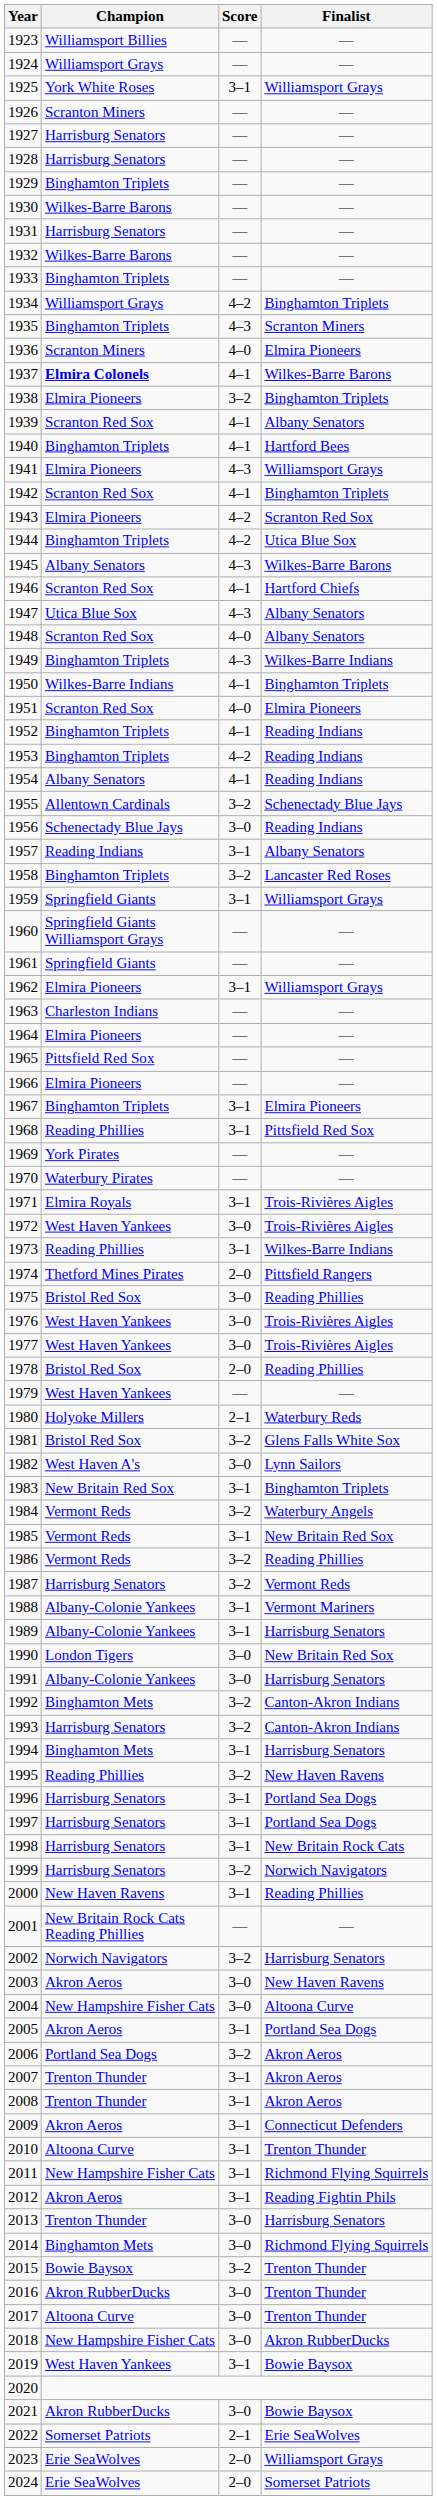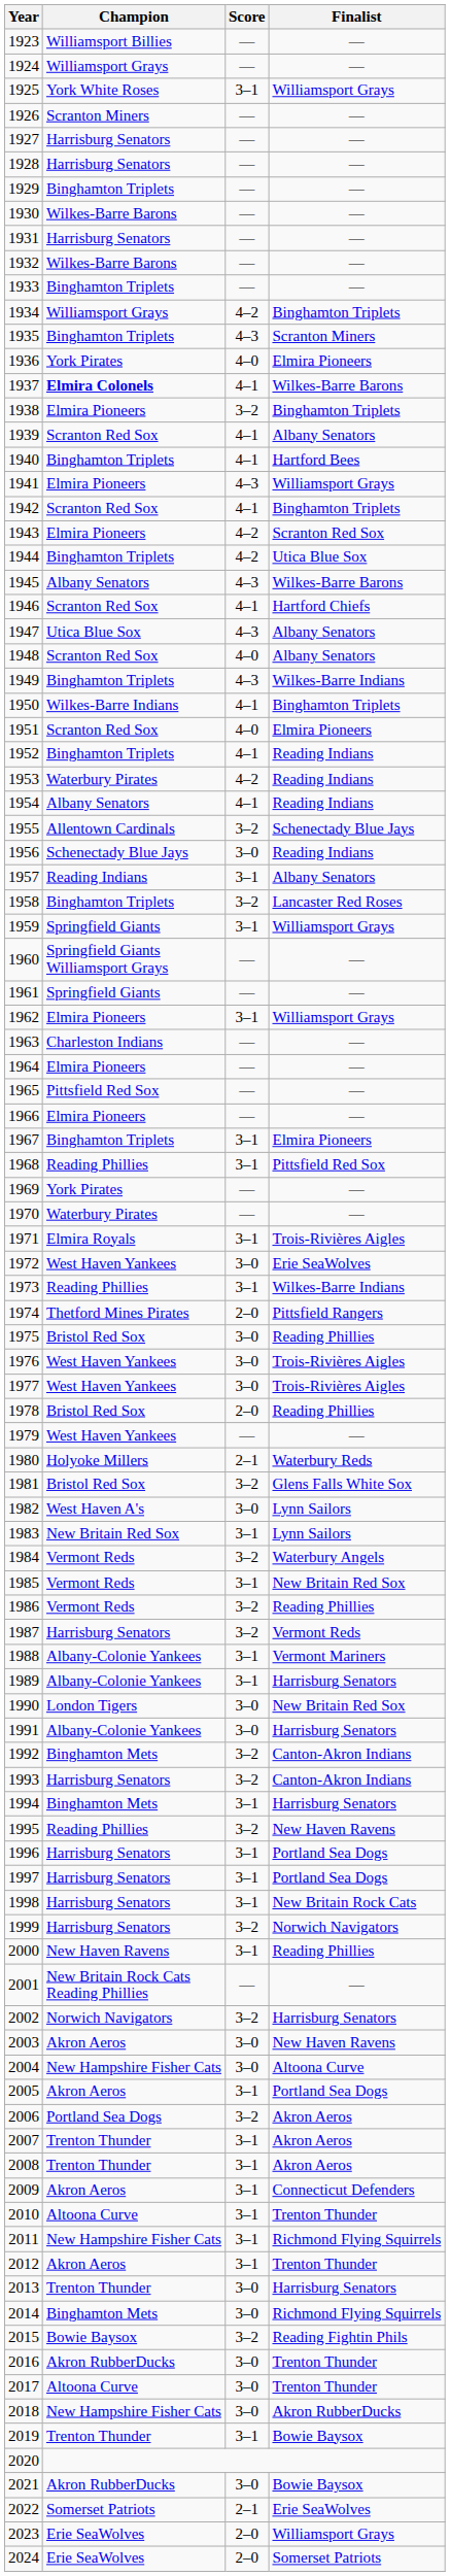 <table class="wikitable sortable" style="text-align:center;">
 <tr>
 <th>Year</th>
 <th>Champion</th>
 <th class="unsortable">Score</th>
 <th>Finalist</th>
 </tr>
 <tr>
 <td>1923</td>
 <td align=left><a href='#'>Williamsport Billies</a></td>
 <td>—</td>
 <td>—</td>
 </tr>
 <tr>
 <td>1924</td>
 <td align=left><a href='#'>Williamsport Grays</a></td>
 <td>—</td>
 <td>—</td>
 </tr>
 <tr>
 <td>1925</td>
 <td align=left><a href='#'>York White Roses</a></td>
 <td>3–1</td>
 <td align=left><a href='#'>Williamsport Grays</a></td>
 </tr>
 <tr>
 <td>1926</td>
 <td align=left><a href='#'>Scranton Miners</a></td>
 <td>—</td>
 <td>—</td>
 </tr>
 <tr>
 <td>1927</td>
 <td align=left><a href='#'>Harrisburg Senators</a></td>
 <td>—</td>
 <td>—</td>
 </tr>
 <tr>
 <td>1928</td>
 <td align=left><a href='#'>Harrisburg Senators</a></td>
 <td>—</td>
 <td>—</td>
 </tr>
 <tr>
 <td>1929</td>
 <td align=left><a href='#'>Binghamton Triplets</a></td>
 <td>—</td>
 <td>—</td>
 </tr>
 <tr>
 <td>1930</td>
 <td align=left><a href='#'>Wilkes-Barre Barons</a></td>
 <td>—</td>
 <td>—</td>
 </tr>
 <tr>
 <td>1931</td>
 <td align=left><a href='#'>Harrisburg Senators</a></td>
 <td>—</td>
 <td>—</td>
 </tr>
 <tr>
 <td>1932</td>
 <td align=left><a href='#'>Wilkes-Barre Barons</a></td>
 <td>—</td>
 <td>—</td>
 </tr>
 <tr>
 <td>1933</td>
 <td align=left><a href='#'>Binghamton Triplets</a></td>
 <td>—</td>
 <td>—</td>
 </tr>
 <tr>
 <td>1934</td>
 <td align=left><a href='#'>Williamsport Grays</a></td>
 <td>4–2</td>
 <td align=left><a href='#'>Binghamton Triplets</a></td>
 </tr>
 <tr>
 <td>1935</td>
 <td align=left><a href='#'>Binghamton Triplets</a></td>
 <td>4–3</td>
 <td align=left><a href='#'>Scranton Miners</a></td>
 </tr>
 <tr>
 <td>1936</td>
-<td align=left><a href='#'>Scranton Miners</a></td>
+<td align=left><a href='#'>York Pirates</a></td>
 <td>4–0</td>
 <td align=left><a href='#'>Elmira Pioneers</a></td>
 </tr>
 <tr>
 <td>1937</td>
 <td align=left><strong><a href='#'>Elmira Colonels</a></strong></td>
 <td>4–1</td>
 <td align=left><a href='#'>Wilkes-Barre Barons</a></td>
 </tr>
 <tr>
 <td>1938</td>
 <td align=left><a href='#'>Elmira Pioneers</a></td>
 <td>3–2</td>
 <td align=left><a href='#'>Binghamton Triplets</a></td>
 </tr>
 <tr>
 <td>1939</td>
 <td align=left><a href='#'>Scranton Red Sox</a></td>
 <td>4–1</td>
 <td align=left><a href='#'>Albany Senators</a></td>
 </tr>
 <tr>
 <td>1940</td>
 <td align=left><a href='#'>Binghamton Triplets</a></td>
 <td>4–1</td>
 <td align=left><a href='#'>Hartford Bees</a></td>
 </tr>
 <tr>
 <td>1941</td>
 <td align=left><a href='#'>Elmira Pioneers</a></td>
 <td>4–3</td>
 <td align=left><a href='#'>Williamsport Grays</a></td>
 </tr>
 <tr>
 <td>1942</td>
 <td align=left><a href='#'>Scranton Red Sox</a></td>
 <td>4–1</td>
 <td align=left><a href='#'>Binghamton Triplets</a></td>
 </tr>
 <tr>
 <td>1943</td>
 <td align=left><a href='#'>Elmira Pioneers</a></td>
 <td>4–2</td>
 <td align=left><a href='#'>Scranton Red Sox</a></td>
 </tr>
 <tr>
 <td>1944</td>
 <td align=left><a href='#'>Binghamton Triplets</a></td>
 <td>4–2</td>
 <td align=left><a href='#'>Utica Blue Sox</a></td>
 </tr>
 <tr>
 <td>1945</td>
 <td align=left><a href='#'>Albany Senators</a></td>
 <td>4–3</td>
 <td align=left><a href='#'>Wilkes-Barre Barons</a></td>
 </tr>
 <tr>
 <td>1946</td>
 <td align=left><a href='#'>Scranton Red Sox</a></td>
 <td>4–1</td>
 <td align=left><a href='#'>Hartford Chiefs</a></td>
 </tr>
 <tr>
 <td>1947</td>
 <td align=left><a href='#'>Utica Blue Sox</a></td>
 <td>4–3</td>
 <td align=left><a href='#'>Albany Senators</a></td>
 </tr>
 <tr>
 <td>1948</td>
 <td align=left><a href='#'>Scranton Red Sox</a></td>
 <td>4–0</td>
 <td align=left><a href='#'>Albany Senators</a></td>
 </tr>
 <tr>
 <td>1949</td>
 <td align=left><a href='#'>Binghamton Triplets</a></td>
 <td>4–3</td>
 <td align=left><a href='#'>Wilkes-Barre Indians</a></td>
 </tr>
 <tr>
 <td>1950</td>
 <td align=left><a href='#'>Wilkes-Barre Indians</a></td>
 <td>4–1</td>
 <td align=left><a href='#'>Binghamton Triplets</a></td>
 </tr>
 <tr>
 <td>1951</td>
 <td align=left><a href='#'>Scranton Red Sox</a></td>
 <td>4–0</td>
 <td align=left><a href='#'>Elmira Pioneers</a></td>
 </tr>
 <tr>
 <td>1952</td>
 <td align=left><a href='#'>Binghamton Triplets</a></td>
 <td>4–1</td>
 <td align=left><a href='#'>Reading Indians</a></td>
 </tr>
 <tr>
 <td>1953</td>
-<td align=left><a href='#'>Binghamton Triplets</a></td>
+<td align=left><a href='#'>Waterbury Pirates</a></td>
 <td>4–2</td>
 <td align=left><a href='#'>Reading Indians</a></td>
 </tr>
 <tr>
 <td>1954</td>
 <td align=left><a href='#'>Albany Senators</a></td>
 <td>4–1</td>
 <td align=left><a href='#'>Reading Indians</a></td>
 </tr>
 <tr>
 <td>1955</td>
 <td align=left><a href='#'>Allentown Cardinals</a></td>
 <td>3–2</td>
 <td align=left><a href='#'>Schenectady Blue Jays</a></td>
 </tr>
 <tr>
 <td>1956</td>
 <td align=left><a href='#'>Schenectady Blue Jays</a></td>
 <td>3–0</td>
 <td align=left><a href='#'>Reading Indians</a></td>
 </tr>
 <tr>
 <td>1957</td>
 <td align=left><a href='#'>Reading Indians</a></td>
 <td>3–1</td>
 <td align=left><a href='#'>Albany Senators</a></td>
 </tr>
 <tr>
 <td>1958</td>
 <td align=left><a href='#'>Binghamton Triplets</a></td>
 <td>3–2</td>
 <td align=left><a href='#'>Lancaster Red Roses</a></td>
 </tr>
 <tr>
 <td>1959</td>
 <td align=left><a href='#'>Springfield Giants</a></td>
 <td>3–1</td>
 <td align=left><a href='#'>Williamsport Grays</a></td>
 </tr>
 <tr>
 <td>1960</td>
 <td align=left><a href='#'>Springfield Giants</a><br><a href='#'>Williamsport Grays</a></td>
 <td>—</td>
 <td>—</td>
 </tr>
 <tr>
 <td>1961</td>
 <td align=left><a href='#'>Springfield Giants</a></td>
 <td>—</td>
 <td>—</td>
 </tr>
 <tr>
 <td>1962</td>
 <td align=left><a href='#'>Elmira Pioneers</a></td>
 <td>3–1</td>
 <td align=left><a href='#'>Williamsport Grays</a></td>
 </tr>
 <tr>
 <td>1963</td>
 <td align=left><a href='#'>Charleston Indians</a></td>
 <td>—</td>
 <td>—</td>
 </tr>
 <tr>
 <td>1964</td>
 <td align=left><a href='#'>Elmira Pioneers</a></td>
 <td>—</td>
 <td>—</td>
 </tr>
 <tr>
 <td>1965</td>
 <td align=left><a href='#'>Pittsfield Red Sox</a></td>
 <td>—</td>
 <td>—</td>
 </tr>
 <tr>
 <td>1966</td>
 <td align=left><a href='#'>Elmira Pioneers</a></td>
 <td>—</td>
 <td>—</td>
 </tr>
 <tr>
 <td>1967</td>
 <td align=left><a href='#'>Binghamton Triplets</a></td>
 <td>3–1</td>
 <td align=left><a href='#'>Elmira Pioneers</a></td>
 </tr>
 <tr>
 <td>1968</td>
 <td align=left><a href='#'>Reading Phillies</a></td>
 <td>3–1</td>
 <td align=left><a href='#'>Pittsfield Red Sox</a></td>
 </tr>
 <tr>
 <td>1969</td>
 <td align=left><a href='#'>York Pirates</a></td>
 <td>—</td>
 <td>—</td>
 </tr>
 <tr>
 <td>1970</td>
 <td align=left><a href='#'>Waterbury Pirates</a></td>
 <td>—</td>
 <td>—</td>
 </tr>
 <tr>
 <td>1971</td>
 <td align=left><a href='#'>Elmira Royals</a></td>
 <td>3–1</td>
 <td align=left><a href='#'>Trois-Rivières Aigles</a></td>
 </tr>
 <tr>
 <td>1972</td>
 <td align=left><a href='#'>West Haven Yankees</a></td>
 <td>3–0</td>
-<td align=left><a href='#'>Trois-Rivières Aigles</a></td>
+<td align=left><a href='#'>Erie SeaWolves</a></td>
 </tr>
 <tr>
 <td>1973</td>
 <td align=left><a href='#'>Reading Phillies</a></td>
 <td>3–1</td>
 <td align=left><a href='#'>Wilkes-Barre Indians</a></td>
 </tr>
 <tr>
 <td>1974</td>
 <td align=left><a href='#'>Thetford Mines Pirates</a></td>
 <td>2–0</td>
 <td align=left><a href='#'>Pittsfield Rangers</a></td>
 </tr>
 <tr>
 <td>1975</td>
 <td align=left><a href='#'>Bristol Red Sox</a></td>
 <td>3–0</td>
 <td align=left><a href='#'>Reading Phillies</a></td>
 </tr>
 <tr>
 <td>1976</td>
 <td align=left><a href='#'>West Haven Yankees</a></td>
 <td>3–0</td>
 <td align=left><a href='#'>Trois-Rivières Aigles</a></td>
 </tr>
 <tr>
 <td>1977</td>
 <td align=left><a href='#'>West Haven Yankees</a></td>
 <td>3–0</td>
 <td align=left><a href='#'>Trois-Rivières Aigles</a></td>
 </tr>
 <tr>
 <td>1978</td>
 <td align=left><a href='#'>Bristol Red Sox</a></td>
 <td>2–0</td>
 <td align=left><a href='#'>Reading Phillies</a></td>
 </tr>
 <tr>
 <td>1979</td>
 <td align=left><a href='#'>West Haven Yankees</a></td>
 <td>—</td>
 <td>—</td>
 </tr>
 <tr>
 <td>1980</td>
 <td align=left><a href='#'>Holyoke Millers</a></td>
 <td>2–1</td>
 <td align=left><a href='#'>Waterbury Reds</a></td>
 </tr>
 <tr>
 <td>1981</td>
 <td align=left><a href='#'>Bristol Red Sox</a></td>
 <td>3–2</td>
 <td align=left><a href='#'>Glens Falls White Sox</a></td>
 </tr>
 <tr>
 <td>1982</td>
 <td align=left><a href='#'>West Haven A's</a></td>
 <td>3–0</td>
 <td align=left><a href='#'>Lynn Sailors</a></td>
 </tr>
 <tr>
 <td>1983</td>
 <td align=left><a href='#'>New Britain Red Sox</a></td>
 <td>3–1</td>
-<td align=left><a href='#'>Binghamton Triplets</a></td>
+<td align=left><a href='#'>Lynn Sailors</a></td>
 </tr>
 <tr>
 <td>1984</td>
 <td align=left><a href='#'>Vermont Reds</a></td>
 <td>3–2</td>
 <td align=left><a href='#'>Waterbury Angels</a></td>
 </tr>
 <tr>
 <td>1985</td>
 <td align=left><a href='#'>Vermont Reds</a></td>
 <td>3–1</td>
 <td align=left><a href='#'>New Britain Red Sox</a></td>
 </tr>
 <tr>
 <td>1986</td>
 <td align=left><a href='#'>Vermont Reds</a></td>
 <td>3–2</td>
 <td align=left><a href='#'>Reading Phillies</a></td>
 </tr>
 <tr>
 <td>1987</td>
 <td align=left><a href='#'>Harrisburg Senators</a></td>
 <td>3–2</td>
 <td align=left><a href='#'>Vermont Reds</a></td>
 </tr>
 <tr>
 <td>1988</td>
 <td align=left><a href='#'>Albany-Colonie Yankees</a></td>
 <td>3–1</td>
 <td align=left><a href='#'>Vermont Mariners</a></td>
 </tr>
 <tr>
 <td>1989</td>
 <td align=left><a href='#'>Albany-Colonie Yankees</a></td>
 <td>3–1</td>
 <td align=left><a href='#'>Harrisburg Senators</a></td>
 </tr>
 <tr>
 <td>1990</td>
 <td align=left><a href='#'>London Tigers</a></td>
 <td>3–0</td>
 <td align=left><a href='#'>New Britain Red Sox</a></td>
 </tr>
 <tr>
 <td>1991</td>
 <td align=left><a href='#'>Albany-Colonie Yankees</a></td>
 <td>3–0</td>
 <td align=left><a href='#'>Harrisburg Senators</a></td>
 </tr>
 <tr>
 <td>1992</td>
 <td align=left><a href='#'>Binghamton Mets</a></td>
 <td>3–2</td>
 <td align=left><a href='#'>Canton-Akron Indians</a></td>
 </tr>
 <tr>
 <td>1993</td>
 <td align=left><a href='#'>Harrisburg Senators</a></td>
 <td>3–2</td>
 <td align=left><a href='#'>Canton-Akron Indians</a></td>
 </tr>
 <tr>
 <td>1994</td>
 <td align=left><a href='#'>Binghamton Mets</a></td>
 <td>3–1</td>
 <td align=left><a href='#'>Harrisburg Senators</a></td>
 </tr>
 <tr>
 <td>1995</td>
 <td align=left><a href='#'>Reading Phillies</a></td>
 <td>3–2</td>
 <td align=left><a href='#'>New Haven Ravens</a></td>
 </tr>
 <tr>
 <td>1996</td>
 <td align=left><a href='#'>Harrisburg Senators</a></td>
 <td>3–1</td>
 <td align=left><a href='#'>Portland Sea Dogs</a></td>
 </tr>
 <tr>
 <td>1997</td>
 <td align=left><a href='#'>Harrisburg Senators</a></td>
 <td>3–1</td>
 <td align=left><a href='#'>Portland Sea Dogs</a></td>
 </tr>
 <tr>
 <td>1998</td>
 <td align=left><a href='#'>Harrisburg Senators</a></td>
 <td>3–1</td>
 <td align=left><a href='#'>New Britain Rock Cats</a></td>
 </tr>
 <tr>
 <td>1999</td>
 <td align=left><a href='#'>Harrisburg Senators</a></td>
 <td>3–2</td>
 <td align=left><a href='#'>Norwich Navigators</a></td>
 </tr>
 <tr>
 <td>2000</td>
 <td align=left><a href='#'>New Haven Ravens</a></td>
 <td>3–1</td>
 <td align=left><a href='#'>Reading Phillies</a></td>
 </tr>
 <tr>
 <td>2001</td>
 <td align=left><a href='#'>New Britain Rock Cats</a><br><a href='#'>Reading Phillies</a></td>
 <td>—</td>
 <td>—</td>
 </tr>
 <tr>
 <td>2002</td>
 <td align=left><a href='#'>Norwich Navigators</a></td>
 <td>3–2</td>
 <td align=left><a href='#'>Harrisburg Senators</a></td>
 </tr>
 <tr>
 <td>2003</td>
 <td align=left><a href='#'>Akron Aeros</a></td>
 <td>3–0</td>
 <td align=left><a href='#'>New Haven Ravens</a></td>
 </tr>
 <tr>
 <td>2004</td>
 <td align=left><a href='#'>New Hampshire Fisher Cats</a></td>
 <td>3–0</td>
 <td align=left><a href='#'>Altoona Curve</a></td>
 </tr>
 <tr>
 <td>2005</td>
 <td align=left><a href='#'>Akron Aeros</a></td>
 <td>3–1</td>
 <td align=left><a href='#'>Portland Sea Dogs</a></td>
 </tr>
 <tr>
 <td>2006</td>
 <td align=left><a href='#'>Portland Sea Dogs</a></td>
 <td>3–2</td>
 <td align=left><a href='#'>Akron Aeros</a></td>
 </tr>
 <tr>
 <td>2007</td>
 <td align=left><a href='#'>Trenton Thunder</a></td>
 <td>3–1</td>
 <td align=left><a href='#'>Akron Aeros</a></td>
 </tr>
 <tr>
 <td>2008</td>
 <td align=left><a href='#'>Trenton Thunder</a></td>
 <td>3–1</td>
 <td align=left><a href='#'>Akron Aeros</a></td>
 </tr>
 <tr>
 <td>2009</td>
 <td align=left><a href='#'>Akron Aeros</a></td>
 <td>3–1</td>
 <td align=left><a href='#'>Connecticut Defenders</a></td>
 </tr>
 <tr>
 <td>2010</td>
 <td align=left><a href='#'>Altoona Curve</a></td>
 <td>3–1</td>
 <td align=left><a href='#'>Trenton Thunder</a></td>
 </tr>
 <tr>
 <td>2011</td>
 <td align=left><a href='#'>New Hampshire Fisher Cats</a></td>
 <td>3–1</td>
 <td align=left><a href='#'>Richmond Flying Squirrels</a></td>
 </tr>
 <tr>
 <td>2012</td>
 <td align=left><a href='#'>Akron Aeros</a></td>
 <td>3–1</td>
-<td align=left><a href='#'>Reading Fightin Phils</a></td>
+<td align=left><a href='#'>Trenton Thunder</a></td>
 </tr>
 <tr>
 <td>2013</td>
 <td align=left><a href='#'>Trenton Thunder</a></td>
 <td>3–0</td>
 <td align=left><a href='#'>Harrisburg Senators</a></td>
 </tr>
 <tr>
 <td>2014</td>
 <td align=left><a href='#'>Binghamton Mets</a></td>
 <td>3–0</td>
 <td align=left><a href='#'>Richmond Flying Squirrels</a></td>
 </tr>
 <tr>
 <td>2015</td>
 <td align=left><a href='#'>Bowie Baysox</a></td>
 <td>3–2</td>
-<td align=left><a href='#'>Trenton Thunder</a></td>
+<td align=left><a href='#'>Reading Fightin Phils</a></td>
 </tr>
 <tr>
 <td>2016</td>
 <td align=left><a href='#'>Akron RubberDucks</a></td>
 <td>3–0</td>
 <td align=left><a href='#'>Trenton Thunder</a></td>
 </tr>
 <tr>
 <td>2017</td>
 <td align=left><a href='#'>Altoona Curve</a></td>
 <td>3–0</td>
 <td align=left><a href='#'>Trenton Thunder</a></td>
 </tr>
 <tr>
 <td>2018</td>
 <td align=left><a href='#'>New Hampshire Fisher Cats</a></td>
 <td>3–0</td>
 <td align=left><a href='#'>Akron RubberDucks</a></td>
 </tr>
 <tr>
 <td>2019</td>
-<td align=left><a href='#'>West Haven Yankees</a></td>
+<td align=left><a href='#'>Trenton Thunder</a></td>
 <td>3–1</td>
 <td align=left><a href='#'>Bowie Baysox</a></td>
 </tr>
 <tr>
 <td>2020</td>
 <td align=center colspan="3"></td>
 </tr>
 <tr>
 <td>2021</td>
 <td align=left><a href='#'>Akron RubberDucks</a></td>
 <td>3–0</td>
 <td align=left><a href='#'>Bowie Baysox</a></td>
 </tr>
 <tr>
 <td>2022</td>
 <td align=left><a href='#'>Somerset Patriots</a></td>
 <td>2–1</td>
 <td align=left><a href='#'>Erie SeaWolves</a></td>
 </tr>
 <tr>
 <td>2023</td>
 <td align=left><a href='#'>Erie SeaWolves</a></td>
 <td>2–0</td>
 <td align=left><a href='#'>Williamsport Grays</a></td>
 </tr>
 <tr>
 <td>2024</td>
 <td align=left><a href='#'>Erie SeaWolves</a></td>
 <td>2–0</td>
 <td align=left><a href='#'>Somerset Patriots</a></td>
 </tr>
 </table>
